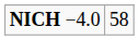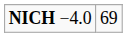 <table class="wikitable">
 <tr align="center">
 </tr>
 <tr align="center">
 <td><strong>NICH</strong> −4.0</td>
-<td>58</td>
+<td>69</td>
 </tr>
 </table>
